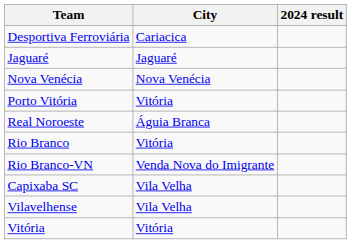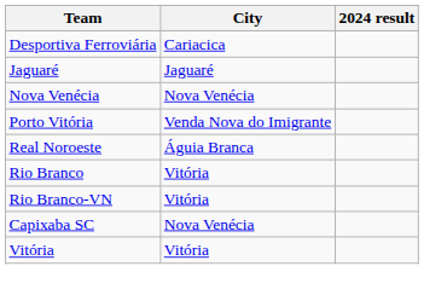 <table class="wikitable sortable">
 <tr>
 <th>Team</th>
 <th>City</th>
 <th>2024 result</th>
 </tr>
 <tr>
 <td><a href='#'>Desportiva Ferroviária</a></td>
 <td><a href='#'>Cariacica</a></td>
 <td></td>
 </tr>
 <tr>
 <td><a href='#'>Jaguaré</a></td>
 <td><a href='#'>Jaguaré</a></td>
 <td></td>
 </tr>
 <tr>
 <td><a href='#'>Nova Venécia</a></td>
 <td><a href='#'>Nova Venécia</a></td>
 <td></td>
 </tr>
 <tr>
 <td><a href='#'>Porto Vitória</a></td>
-<td><a href='#'>Vitória</a></td>
+<td><a href='#'>Venda Nova do Imigrante</a></td>
 <td></td>
 </tr>
 <tr>
 <td><a href='#'>Real Noroeste</a></td>
 <td><a href='#'>Águia Branca</a></td>
 <td></td>
 </tr>
 <tr>
 <td><a href='#'>Rio Branco</a></td>
 <td><a href='#'>Vitória</a></td>
 <td></td>
 </tr>
 <tr>
 <td><a href='#'>Rio Branco-VN</a></td>
-<td><a href='#'>Venda Nova do Imigrante</a></td>
+<td><a href='#'>Vitória</a></td>
 <td></td>
 </tr>
 <tr>
 <td><a href='#'>Capixaba SC</a></td>
-<td><a href='#'>Vila Velha</a></td>
-<td></td>
-</tr>
-<tr>
-<td><a href='#'>Vilavelhense</a></td>
-<td><a href='#'>Vila Velha</a></td>
+<td><a href='#'>Nova Venécia</a></td>
 <td></td>
 </tr>
 <tr>
 <td><a href='#'>Vitória</a></td>
 <td><a href='#'>Vitória</a></td>
 <td></td>
 </tr>
 </table>
